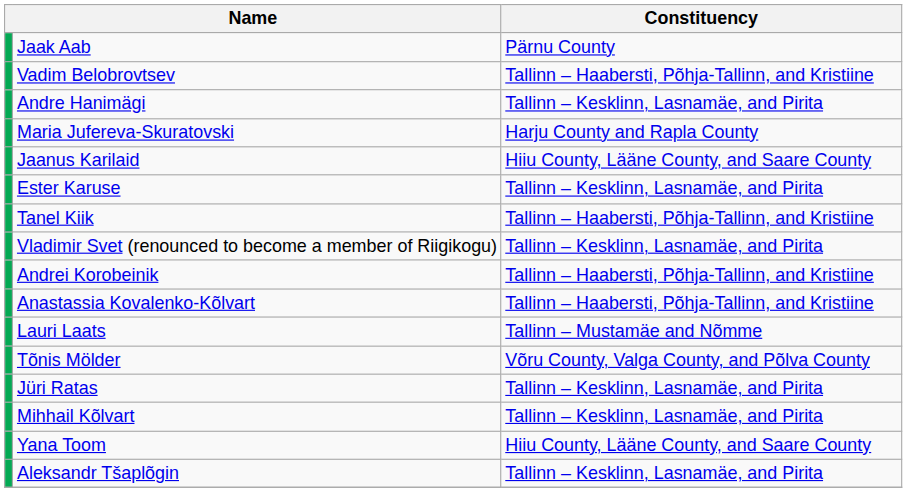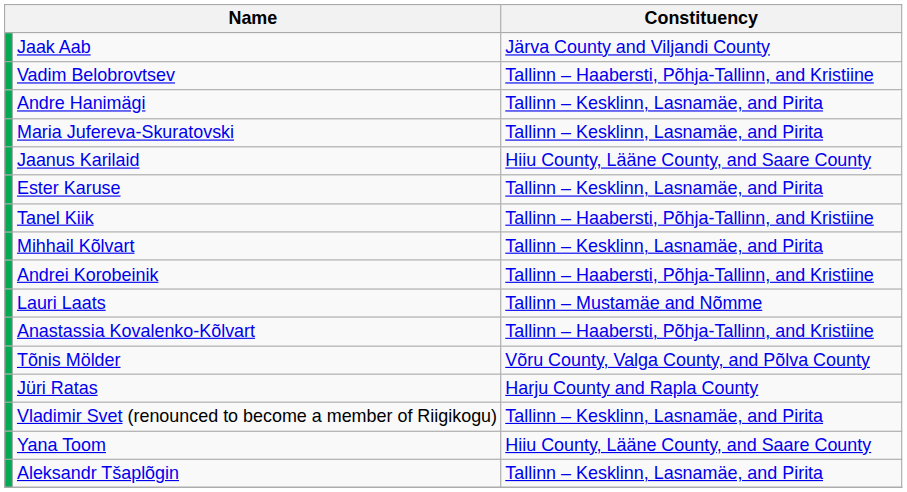 <table class="wikitable collapsible collapsed">
 <tr>
 <th colspan=2 width=350>Name</th>
 <th width=350>Constituency</th>
 </tr>
 <tr>
 <td style="background-color:#04a954"></td>
 <td><a href='#'>Jaak Aab</a></td>
-<td><a href='#'>Pärnu County</a></td>
+<td><a href='#'>Järva County and Viljandi County</a></td>
 </tr>
 <tr>
 <td style="background-color:#04a954"></td>
 <td><a href='#'>Vadim Belobrovtsev</a></td>
 <td><a href='#'>Tallinn – Haabersti, Põhja-Tallinn, and Kristiine</a></td>
 </tr>
 <tr>
 <td style="background-color:#04a954"></td>
 <td><a href='#'>Andre Hanimägi</a></td>
 <td><a href='#'>Tallinn – Kesklinn, Lasnamäe, and Pirita</a></td>
 </tr>
 <tr>
 <td style="background-color:#04a954"></td>
 <td><a href='#'>Maria Jufereva-Skuratovski</a></td>
-<td><a href='#'>Harju County and Rapla County</a></td>
+<td><a href='#'>Tallinn – Kesklinn, Lasnamäe, and Pirita</a></td>
 </tr>
 <tr>
 <td style="background-color:#04a954"></td>
 <td><a href='#'>Jaanus Karilaid</a></td>
 <td><a href='#'>Hiiu County, Lääne County, and Saare County</a></td>
 </tr>
 <tr>
 <td style="background-color:#04a954"></td>
 <td><a href='#'>Ester Karuse</a></td>
 <td><a href='#'>Tallinn – Kesklinn, Lasnamäe, and Pirita</a></td>
 </tr>
 <tr>
 <td style="background-color:#04a954"></td>
 <td><a href='#'>Tanel Kiik</a></td>
 <td><a href='#'>Tallinn – Haabersti, Põhja-Tallinn, and Kristiine</a></td>
 </tr>
 <tr>
 <td style="background-color:#04a954"></td>
-<td><a href='#'>Vladimir Svet</a> (renounced to become a member of Riigikogu)</td>
+<td><a href='#'>Mihhail Kõlvart</a></td>
 <td><a href='#'>Tallinn – Kesklinn, Lasnamäe, and Pirita</a></td>
 </tr>
 <tr>
 <td style="background-color:#04a954"></td>
 <td><a href='#'>Andrei Korobeinik</a></td>
 <td><a href='#'>Tallinn – Haabersti, Põhja-Tallinn, and Kristiine</a></td>
 </tr>
 <tr>
 <td style="background-color:#04a954"></td>
-<td><a href='#'>Anastassia Kovalenko-Kõlvart</a></td>
-<td><a href='#'>Tallinn – Haabersti, Põhja-Tallinn, and Kristiine</a></td>
+<td><a href='#'>Lauri Laats</a></td>
+<td><a href='#'>Tallinn – Mustamäe and Nõmme</a></td>
 </tr>
 <tr>
 <td style="background-color:#04a954"></td>
-<td><a href='#'>Lauri Laats</a></td>
-<td><a href='#'>Tallinn – Mustamäe and Nõmme</a></td>
+<td><a href='#'>Anastassia Kovalenko-Kõlvart</a></td>
+<td><a href='#'>Tallinn – Haabersti, Põhja-Tallinn, and Kristiine</a></td>
 </tr>
 <tr>
 <td style="background-color:#04a954"></td>
 <td><a href='#'>Tõnis Mölder</a></td>
 <td><a href='#'>Võru County, Valga County, and Põlva County</a></td>
 </tr>
 <tr>
 <td style="background-color:#04a954"></td>
 <td><a href='#'>Jüri Ratas</a></td>
-<td><a href='#'>Tallinn – Kesklinn, Lasnamäe, and Pirita</a></td>
+<td><a href='#'>Harju County and Rapla County</a></td>
 </tr>
 <tr>
 <td style="background-color:#04a954"></td>
-<td><a href='#'>Mihhail Kõlvart</a></td>
+<td><a href='#'>Vladimir Svet</a> (renounced to become a member of Riigikogu)</td>
 <td><a href='#'>Tallinn – Kesklinn, Lasnamäe, and Pirita</a></td>
 </tr>
 <tr>
 <td style="background-color:#04a954"></td>
 <td><a href='#'>Yana Toom</a></td>
 <td><a href='#'>Hiiu County, Lääne County, and Saare County</a></td>
 </tr>
 <tr>
 <td style="background-color:#04a954"></td>
 <td><a href='#'>Aleksandr Tšaplõgin</a></td>
 <td><a href='#'>Tallinn – Kesklinn, Lasnamäe, and Pirita</a></td>
 </tr>
 <tr>
 </tr>
 </table>
